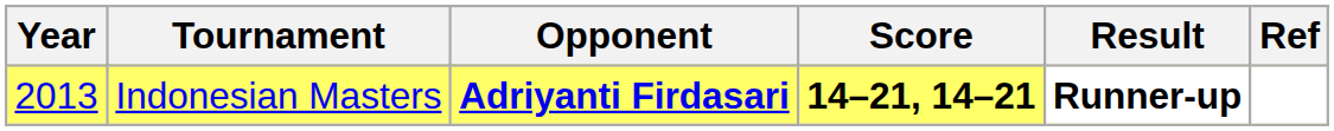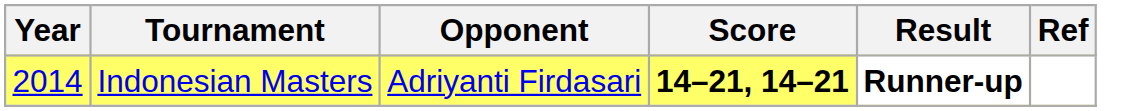 <table class="sortable wikitable" style="font-size: 90%">
 <tr>
 <th>Year</th>
 <th>Tournament</th>
 <th>Opponent</th>
 <th>Score</th>
 <th>Result</th>
 <th>Ref</th>
 </tr>
 <tr style="background:#FFFF67">
-<td align="center"><a href='#'>2013</a></td>
+<td align="center"><a href='#'>2014</a></td>
 <td align="left"><a href='#'>Indonesian Masters</a></td>
-<td align="left"><strong> <a href='#'>Adriyanti Firdasari</a></strong></td>
+<td align="left"> <a href='#'>Adriyanti Firdasari</a></td>
 <td align="left"><strong>14–21, 14–21</strong></td>
 <td style="text-align:left; background:white"> <strong>Runner-up</strong></td>
 <td style="text-align:center; background:white"></td>
 </tr>
 </table>
